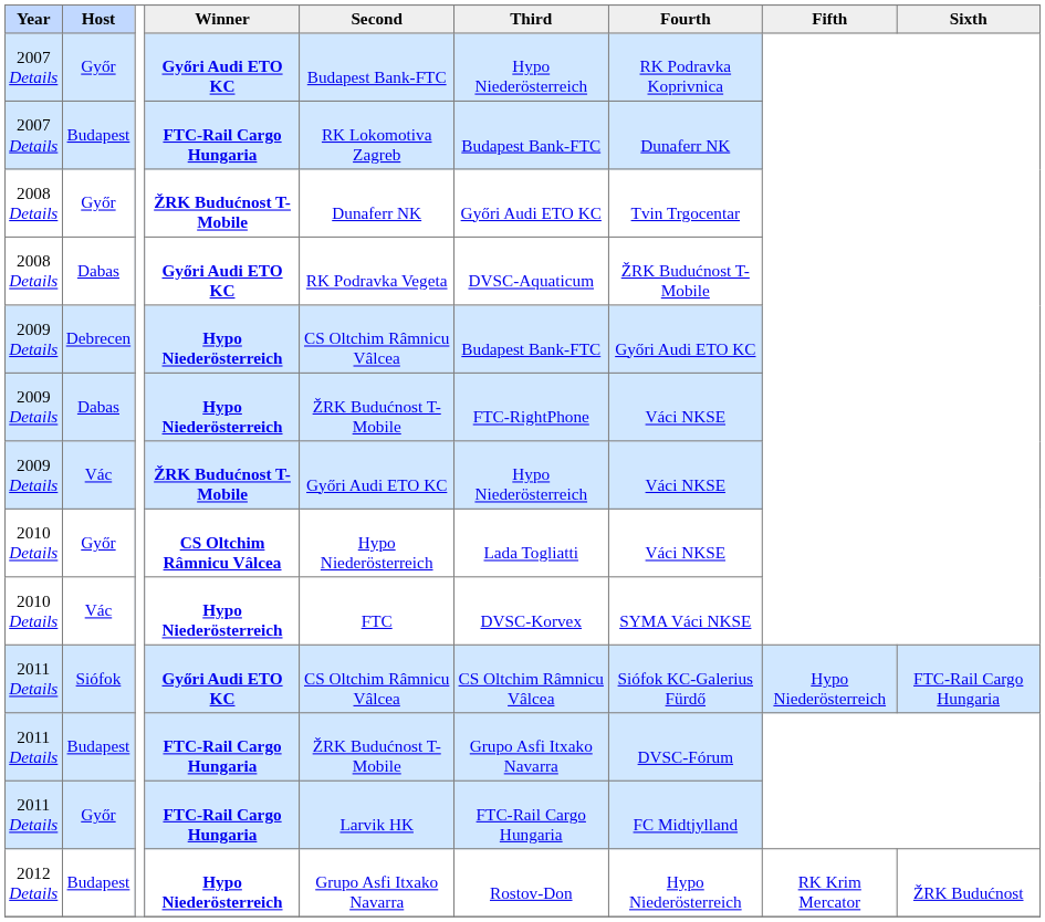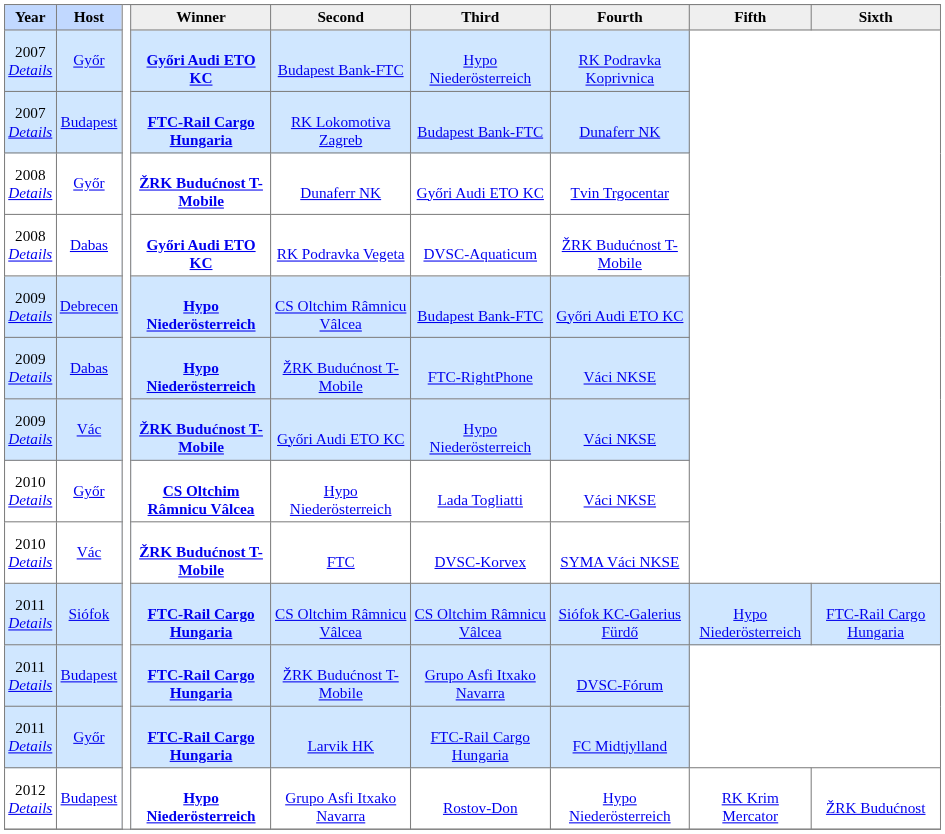 <table border=1 style="border-collapse:collapse; font-size:90%;" cellpadding=3 cellspacing=0 width=100%>
 <tr bgcolor=#C1D8FF>
 <th rowspan=2 width=5%>Year</th>
 <th rowspan=2 width=7%>Host</th>
 <th width=1% rowspan=35 bgcolor=ffffff></th>
 </tr>
 <tr bgcolor=#EFEFEF>
 <th width=15%>Winner</th>
 <th width=15%>Second</th>
 <th width=15%>Third</th>
 <th width=15%>Fourth</th>
 <th width=13%>Fifth</th>
 <th width=15%>Sixth</th>
 </tr>
 <tr align=center bgcolor=#D0E7FF>
 <td>2007 <br> <em><a href='#'>Details</a></em></td>
 <td><a href='#'>Győr</a></td>
 <td><br><strong><a href='#'>Győri Audi ETO KC</a></strong></td>
 <td><br><a href='#'>Budapest Bank-FTC</a></td>
 <td><br><a href='#'>Hypo Niederösterreich</a></td>
 <td><br><a href='#'>RK Podravka Koprivnica</a></td>
 </tr>
 <tr align=center bgcolor=#D0E7FF>
 <td>2007 <br> <em><a href='#'>Details</a></em></td>
 <td><a href='#'>Budapest</a></td>
 <td><br><strong><a href='#'>FTC-Rail Cargo Hungaria</a></strong></td>
 <td><br><a href='#'>RK Lokomotiva Zagreb</a></td>
 <td><br><a href='#'>Budapest Bank-FTC</a></td>
 <td><br><a href='#'>Dunaferr NK</a></td>
 </tr>
 <tr align=center>
 <td>2008 <br> <em><a href='#'>Details</a></em></td>
 <td><a href='#'>Győr</a></td>
 <td><br><strong><a href='#'>ŽRK Budućnost T-Mobile</a></strong></td>
 <td><br><a href='#'>Dunaferr NK</a></td>
 <td><br><a href='#'>Győri Audi ETO KC</a></td>
 <td><br><a href='#'>Tvin Trgocentar</a></td>
 </tr>
 <tr align=center>
 <td>2008 <br> <em><a href='#'>Details</a></em></td>
 <td><a href='#'>Dabas</a></td>
 <td><br><strong><a href='#'>Győri Audi ETO KC</a></strong></td>
 <td><br><a href='#'>RK Podravka Vegeta</a></td>
 <td><br><a href='#'>DVSC-Aquaticum</a></td>
 <td><br><a href='#'>ŽRK Budućnost T-Mobile</a></td>
 </tr>
 <tr align=center bgcolor=#D0E7FF>
 <td>2009 <br> <em><a href='#'>Details</a></em></td>
 <td><a href='#'>Debrecen</a></td>
 <td><br><strong><a href='#'>Hypo Niederösterreich</a></strong></td>
 <td><br><a href='#'>CS Oltchim Râmnicu Vâlcea</a></td>
 <td><br><a href='#'>Budapest Bank-FTC</a></td>
 <td><br><a href='#'>Győri Audi ETO KC</a></td>
 </tr>
 <tr align=center bgcolor=#D0E7FF>
 <td>2009 <br> <em><a href='#'>Details</a></em></td>
 <td><a href='#'>Dabas</a></td>
 <td><br><strong><a href='#'>Hypo Niederösterreich</a></strong></td>
 <td><br><a href='#'>ŽRK Budućnost T-Mobile</a></td>
 <td><br><a href='#'>FTC-RightPhone</a></td>
 <td><br><a href='#'>Váci NKSE</a></td>
 </tr>
 <tr align=center bgcolor=#D0E7FF>
 <td>2009 <br> <em><a href='#'>Details</a></em></td>
 <td><a href='#'>Vác</a></td>
 <td><br><strong><a href='#'>ŽRK Budućnost T-Mobile</a></strong></td>
 <td><br><a href='#'>Győri Audi ETO KC</a></td>
 <td><br><a href='#'>Hypo Niederösterreich</a></td>
 <td><br><a href='#'>Váci NKSE</a></td>
 </tr>
 <tr align=center>
 <td>2010 <br> <em><a href='#'>Details</a></em></td>
 <td><a href='#'>Győr</a></td>
 <td><br><strong><a href='#'>CS Oltchim Râmnicu Vâlcea</a></strong></td>
 <td><br><a href='#'>Hypo Niederösterreich</a></td>
 <td><br><a href='#'>Lada Togliatti</a></td>
 <td><br><a href='#'>Váci NKSE</a></td>
 </tr>
 <tr align=center>
 <td>2010 <br> <em><a href='#'>Details</a></em></td>
 <td><a href='#'>Vác</a></td>
-<td><br><strong><a href='#'>Hypo Niederösterreich</a></strong></td>
+<td><br><strong><a href='#'>ŽRK Budućnost T-Mobile</a></strong></td>
 <td><br><a href='#'>FTC</a></td>
 <td><br><a href='#'>DVSC-Korvex</a></td>
 <td><br><a href='#'>SYMA Váci NKSE</a></td>
 </tr>
 <tr align=center bgcolor=#D0E7FF>
 <td>2011 <br> <em><a href='#'>Details</a></em></td>
 <td><a href='#'>Siófok</a></td>
-<td><br><strong><a href='#'>Győri Audi ETO KC</a></strong></td>
+<td><br><strong><a href='#'>FTC-Rail Cargo Hungaria</a></strong></td>
 <td><br><a href='#'>CS Oltchim Râmnicu Vâlcea</a></td>
 <td><br><a href='#'>CS Oltchim Râmnicu Vâlcea</a></td>
 <td><br><a href='#'>Siófok KC-Galerius Fürdő</a></td>
 <td><br><a href='#'>Hypo Niederösterreich</a></td>
 <td><br><a href='#'>FTC-Rail Cargo Hungaria</a></td>
 </tr>
 <tr align=center bgcolor=#D0E7FF>
 <td>2011 <br> <em><a href='#'>Details</a></em></td>
 <td><a href='#'>Budapest</a></td>
 <td><br><strong><a href='#'>FTC-Rail Cargo Hungaria</a></strong></td>
 <td><br><a href='#'>ŽRK Budućnost T-Mobile</a></td>
 <td><br><a href='#'>Grupo Asfi Itxako Navarra</a></td>
 <td><br><a href='#'>DVSC-Fórum</a></td>
 </tr>
 <tr align=center bgcolor=#D0E7FF>
 <td>2011 <br> <em><a href='#'>Details</a></em></td>
 <td><a href='#'>Győr</a></td>
 <td><br><strong><a href='#'>FTC-Rail Cargo Hungaria</a></strong></td>
 <td><br><a href='#'>Larvik HK</a></td>
 <td><br><a href='#'>FTC-Rail Cargo Hungaria</a></td>
 <td><br><a href='#'>FC Midtjylland</a></td>
 </tr>
 <tr align=center>
 <td>2012 <br> <em><a href='#'>Details</a></em></td>
 <td><a href='#'>Budapest</a></td>
 <td><br><strong><a href='#'>Hypo Niederösterreich</a></strong></td>
 <td><br><a href='#'>Grupo Asfi Itxako Navarra</a></td>
 <td><br><a href='#'>Rostov-Don</a></td>
 <td><br><a href='#'>Hypo Niederösterreich</a></td>
 <td><br><a href='#'>RK Krim Mercator</a></td>
 <td><br><a href='#'>ŽRK Budućnost</a></td>
 </tr>
 <tr>
 </tr>
 </table>
